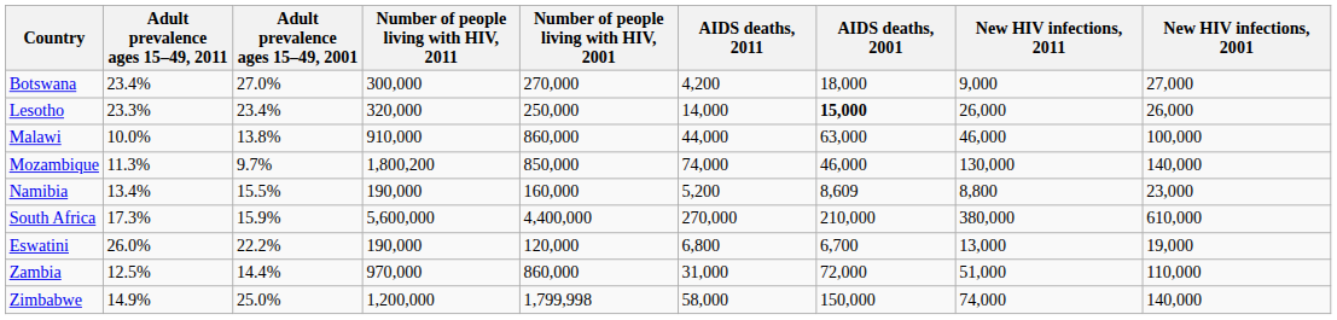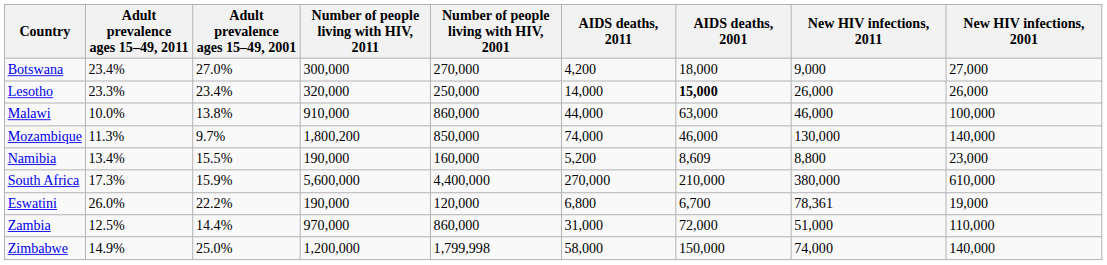 <table class="sortable wikitable">
 <tr>
 <th>Country</th>
 <th>Adult prevalence<br>ages 15–49, 2011</th>
 <th>Adult prevalence<br>ages 15–49, 2001</th>
 <th>Number of people<br>living with HIV, 2011</th>
 <th>Number of people<br>living with HIV, 2001</th>
 <th>AIDS deaths, 2011</th>
 <th>AIDS deaths, 2001</th>
 <th>New HIV infections, 2011</th>
 <th>New HIV infections, 2001</th>
 </tr>
 <tr>
 <td><a href='#'>Botswana</a></td>
 <td>23.4%</td>
 <td>27.0%</td>
 <td>300,000</td>
 <td>270,000</td>
 <td>4,200</td>
 <td>18,000</td>
 <td>9,000</td>
 <td>27,000</td>
 </tr>
 <tr>
 <td><a href='#'>Lesotho</a></td>
 <td>23.3%</td>
 <td>23.4%</td>
 <td>320,000</td>
 <td>250,000</td>
 <td>14,000</td>
 <td><strong>15,000</strong></td>
 <td>26,000</td>
 <td>26,000</td>
 </tr>
 <tr>
 <td><a href='#'>Malawi</a></td>
 <td>10.0%</td>
 <td>13.8%</td>
 <td>910,000</td>
 <td>860,000</td>
 <td>44,000</td>
 <td>63,000</td>
 <td>46,000</td>
 <td>100,000</td>
 </tr>
 <tr>
 <td><a href='#'>Mozambique</a></td>
 <td>11.3%</td>
 <td>9.7%</td>
 <td>1,800,200</td>
 <td>850,000</td>
 <td>74,000</td>
 <td>46,000</td>
 <td>130,000</td>
 <td>140,000</td>
 </tr>
 <tr>
 <td><a href='#'>Namibia</a></td>
 <td>13.4%</td>
 <td>15.5%</td>
 <td>190,000</td>
 <td>160,000</td>
 <td>5,200</td>
 <td>8,609</td>
 <td>8,800</td>
 <td>23,000</td>
 </tr>
 <tr>
 <td><a href='#'>South Africa</a></td>
 <td>17.3%</td>
 <td>15.9%</td>
 <td>5,600,000</td>
 <td>4,400,000</td>
 <td>270,000</td>
 <td>210,000</td>
 <td>380,000</td>
 <td>610,000</td>
 </tr>
 <tr>
 <td><a href='#'>Eswatini</a></td>
 <td>26.0%</td>
 <td>22.2%</td>
 <td>190,000</td>
 <td>120,000</td>
 <td>6,800</td>
 <td>6,700</td>
-<td>13,000</td>
+<td>78,361</td>
 <td>19,000</td>
 </tr>
 <tr>
 <td><a href='#'>Zambia</a></td>
 <td>12.5%</td>
 <td>14.4%</td>
 <td>970,000</td>
 <td>860,000</td>
 <td>31,000</td>
 <td>72,000</td>
 <td>51,000</td>
 <td>110,000</td>
 </tr>
 <tr>
 <td><a href='#'>Zimbabwe</a></td>
 <td>14.9%</td>
 <td>25.0%</td>
 <td>1,200,000</td>
 <td>1,799,998</td>
 <td>58,000</td>
 <td>150,000</td>
 <td>74,000</td>
 <td>140,000</td>
 </tr>
 </table>
